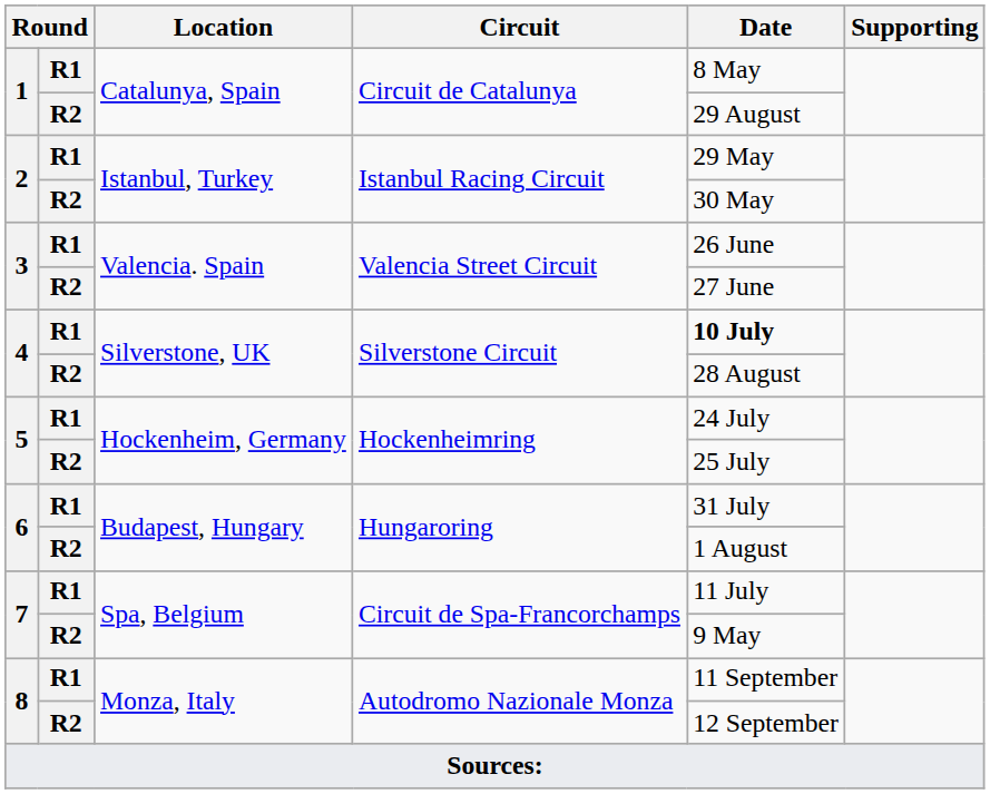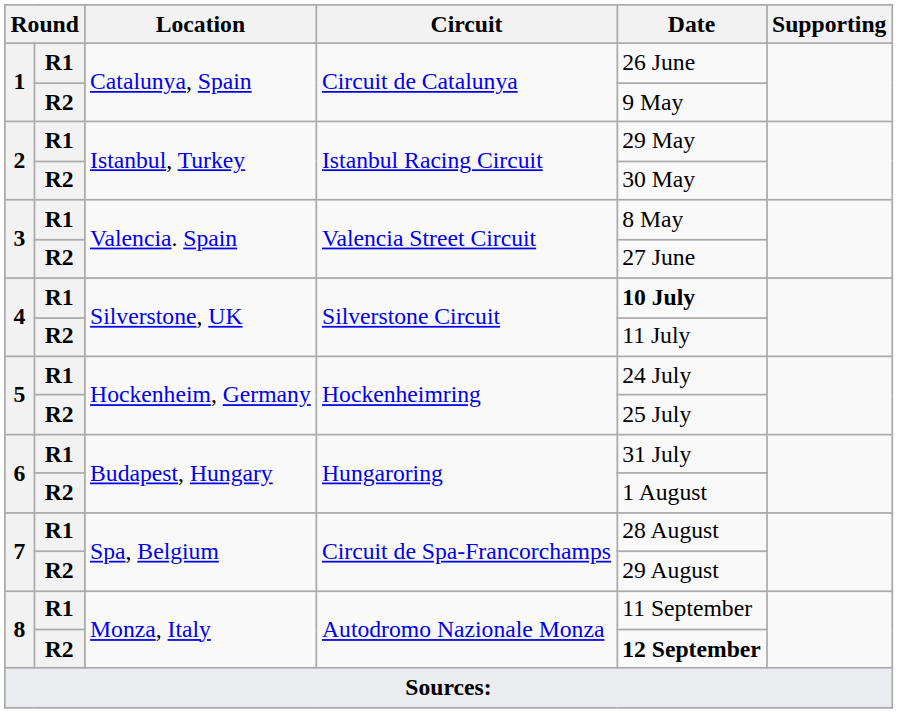 <table class="wikitable" style="font-size: 85%;">
 <tr>
 <th colspan=2>Round</th>
 <th>Location</th>
 <th>Circuit</th>
 <th>Date</th>
 <th>Supporting</th>
 </tr>
 <tr>
 <th rowspan=2>1</th>
 <th>R1</th>
 <td rowspan=2> <a href='#'>Catalunya</a>, <a href='#'>Spain</a></td>
 <td rowspan=2><a href='#'>Circuit de Catalunya</a></td>
-<td>8 May</td>
+<td>26 June</td>
 <td rowspan=2><em></em></td>
 </tr>
 <tr>
 <th>R2</th>
-<td>29 August</td>
+<td>9 May</td>
 </tr>
 <tr>
 <th rowspan=2>2</th>
 <th>R1</th>
 <td rowspan=2> <a href='#'>Istanbul</a>, <a href='#'>Turkey</a></td>
 <td rowspan=2><a href='#'>Istanbul Racing Circuit</a></td>
 <td>29 May</td>
 <td rowspan=2><em></em></td>
 </tr>
 <tr>
 <th>R2</th>
 <td>30 May</td>
 </tr>
 <tr>
 <th rowspan=2>3</th>
 <th>R1</th>
 <td rowspan=2> <a href='#'>Valencia</a>. <a href='#'>Spain</a></td>
 <td rowspan=2><a href='#'>Valencia Street Circuit</a></td>
-<td>26 June</td>
+<td>8 May</td>
 <td rowspan=2><em></em></td>
 </tr>
 <tr>
 <th>R2</th>
 <td>27 June</td>
 </tr>
 <tr>
 <th rowspan=2>4</th>
 <th>R1</th>
 <td rowspan=2> <a href='#'>Silverstone</a>, <a href='#'>UK</a></td>
 <td rowspan=2><a href='#'>Silverstone Circuit</a></td>
 <td><strong>10 July</strong></td>
 <td rowspan=2><em></em></td>
 </tr>
 <tr>
 <th>R2</th>
-<td>28 August</td>
+<td>11 July</td>
 </tr>
 <tr>
 <th rowspan=2>5</th>
 <th>R1</th>
 <td rowspan=2> <a href='#'>Hockenheim</a>, <a href='#'>Germany</a></td>
 <td rowspan=2><a href='#'>Hockenheimring</a></td>
 <td>24 July</td>
 <td rowspan=2><em></em></td>
 </tr>
 <tr>
 <th>R2</th>
 <td>25 July</td>
 </tr>
 <tr>
 <th rowspan=2>6</th>
 <th>R1</th>
 <td rowspan=2> <a href='#'>Budapest</a>, <a href='#'>Hungary</a></td>
 <td rowspan=2><a href='#'>Hungaroring</a></td>
 <td>31 July</td>
 <td rowspan=2><em></em></td>
 </tr>
 <tr>
 <th>R2</th>
 <td>1 August</td>
 </tr>
 <tr>
 <th rowspan=2>7</th>
 <th>R1</th>
 <td rowspan=2> <a href='#'>Spa</a>, <a href='#'>Belgium</a></td>
 <td rowspan=2><a href='#'>Circuit de Spa-Francorchamps</a></td>
-<td>11 July</td>
+<td>28 August</td>
 <td rowspan=2><em></em></td>
 </tr>
 <tr>
 <th>R2</th>
-<td>9 May</td>
+<td>29 August</td>
 </tr>
 <tr>
 <th rowspan=2>8</th>
 <th>R1</th>
 <td rowspan=2> <a href='#'>Monza</a>, <a href='#'>Italy</a></td>
 <td rowspan=2><a href='#'>Autodromo Nazionale Monza</a></td>
 <td>11 September</td>
 <td rowspan=2><em></em></td>
 </tr>
 <tr>
 <th>R2</th>
-<td>12 September</td>
+<td><strong>12 September</strong></td>
 </tr>
 <tr>
 <td colspan="6" style="background-color:#EAECF0;text-align:center" align="bottom"><strong>Sources:</strong></td>
 </tr>
 </table>
